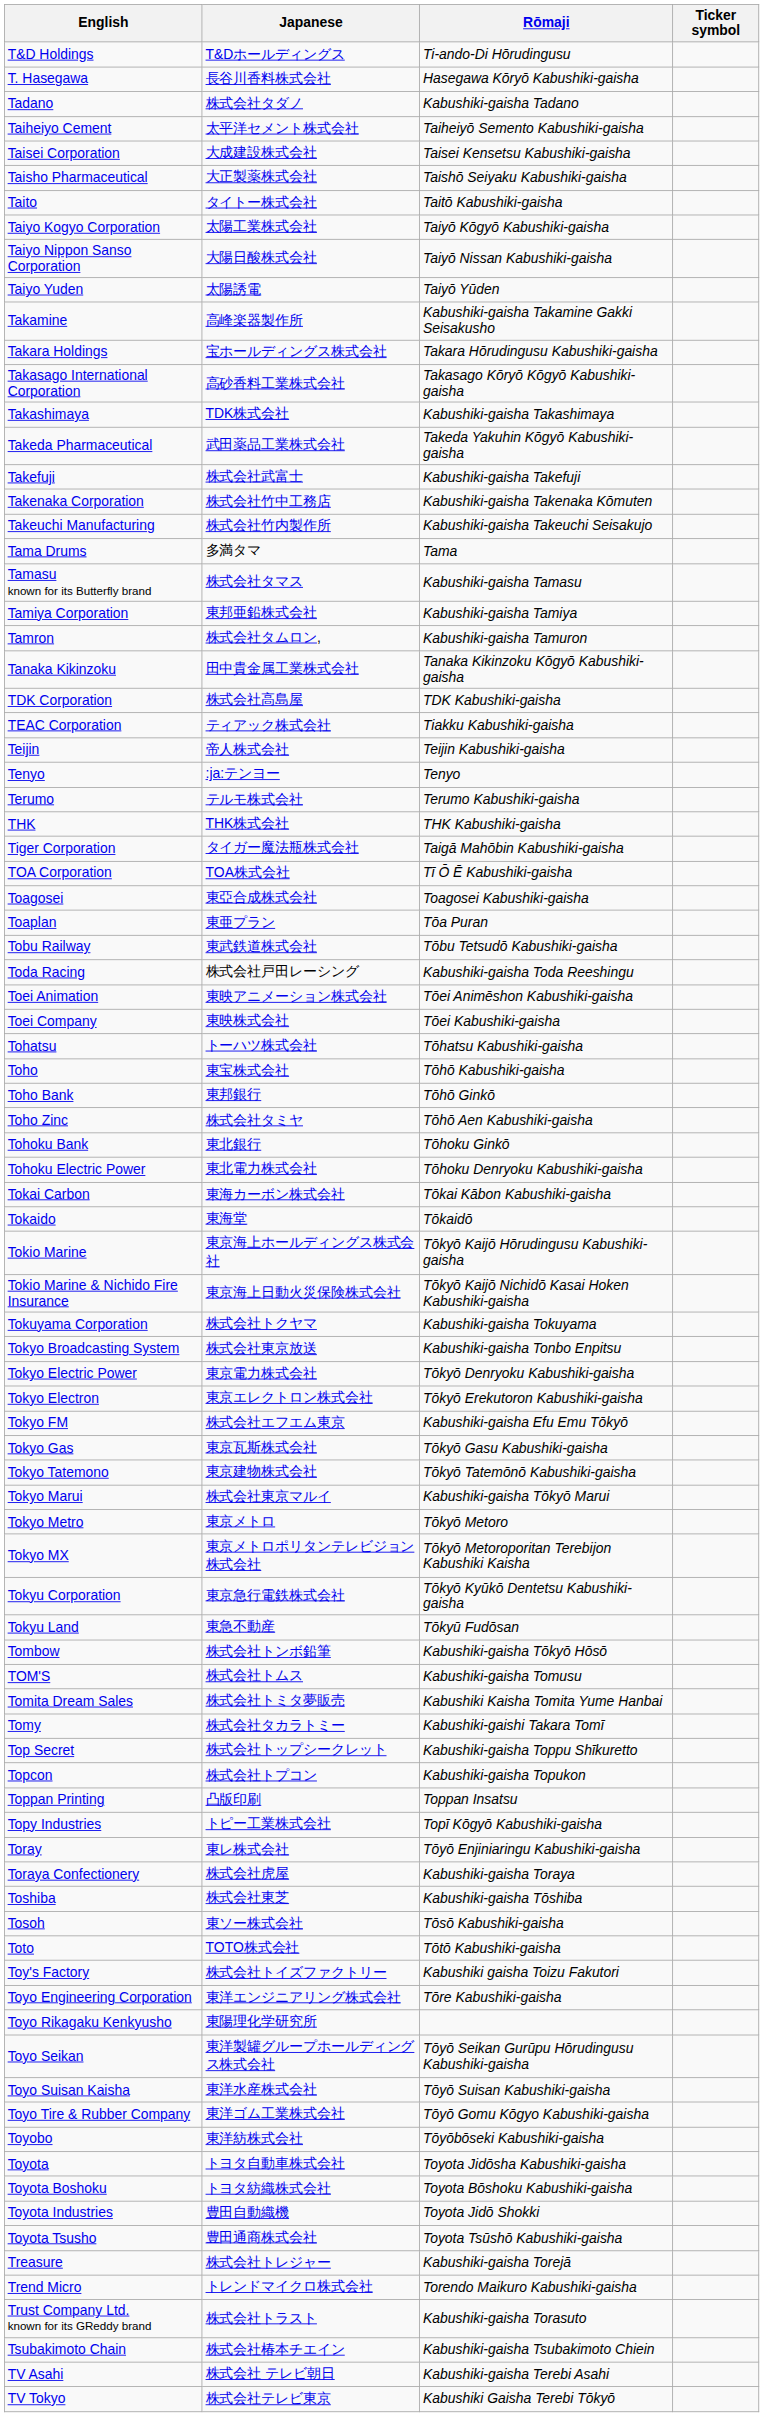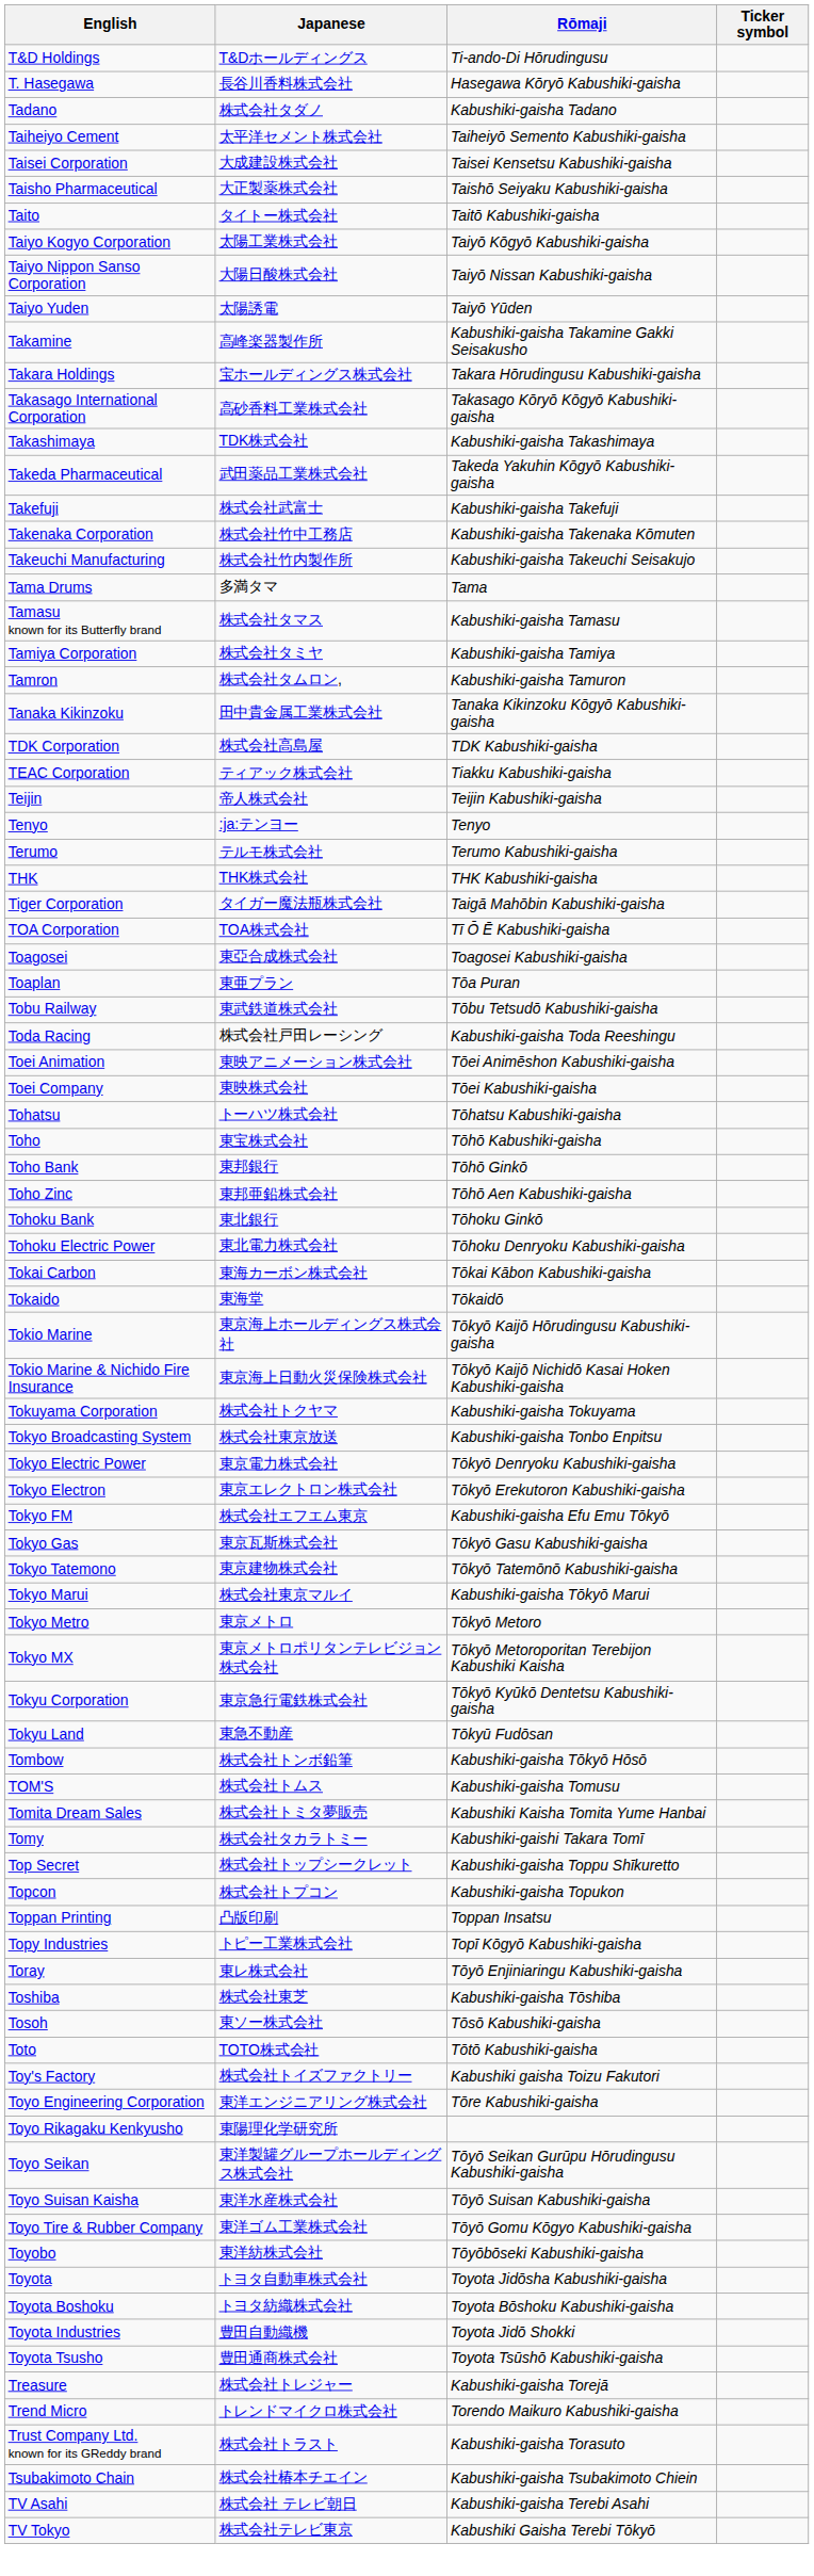 <table class="wikitable">
 <tr>
 <th>English</th>
 <th>Japanese</th>
 <th><a href='#'>Rōmaji</a></th>
 <th>Ticker symbol</th>
 </tr>
 <tr>
 <td><a href='#'>T&D Holdings</a></td>
 <td><a href='#'>T&Dホールディングス</a></td>
 <td><em>Ti-ando-Di Hōrudingusu</em></td>
 <td></td>
 </tr>
 <tr>
 <td><a href='#'>T. Hasegawa</a></td>
 <td><a href='#'>長谷川香料株式会社</a></td>
 <td><em>Hasegawa Kōryō Kabushiki-gaisha</em></td>
 <td></td>
 </tr>
 <tr>
 <td><a href='#'>Tadano</a></td>
 <td><a href='#'>株式会社タダノ</a></td>
 <td><em>Kabushiki-gaisha Tadano</em></td>
 <td></td>
 </tr>
 <tr>
 <td><a href='#'>Taiheiyo Cement</a></td>
 <td><a href='#'>太平洋セメント株式会社</a></td>
 <td><em>Taiheiyō Semento Kabushiki-gaisha</em></td>
 <td></td>
 </tr>
 <tr>
 <td><a href='#'>Taisei Corporation</a></td>
 <td><a href='#'>大成建設株式会社</a></td>
 <td><em>Taisei Kensetsu Kabushiki-gaisha</em></td>
 <td></td>
 </tr>
 <tr>
 <td><a href='#'>Taisho Pharmaceutical</a></td>
 <td><a href='#'>大正製薬株式会社</a></td>
 <td><em>Taishō Seiyaku Kabushiki-gaisha</em></td>
 <td></td>
 </tr>
 <tr>
 <td><a href='#'>Taito</a></td>
 <td><a href='#'>タイトー株式会社</a></td>
 <td><em>Taitō Kabushiki-gaisha</em></td>
 <td></td>
 </tr>
 <tr>
 <td><a href='#'>Taiyo Kogyo Corporation</a></td>
 <td><a href='#'>太陽工業株式会社</a></td>
 <td><em>Taiyō Kōgyō Kabushiki-gaisha</em></td>
 <td></td>
 </tr>
 <tr>
 <td><a href='#'>Taiyo Nippon Sanso Corporation</a></td>
 <td><a href='#'>大陽日酸株式会社</a></td>
 <td><em>Taiyō Nissan Kabushiki-gaisha</em></td>
 <td></td>
 </tr>
 <tr>
 <td><a href='#'>Taiyo Yuden</a></td>
 <td><a href='#'>太陽誘電</a></td>
 <td><em>Taiyō Yūden</em></td>
 <td></td>
 </tr>
 <tr>
 <td><a href='#'>Takamine</a></td>
 <td><a href='#'>高峰楽器製作所</a></td>
 <td><em> Kabushiki-gaisha Takamine Gakki Seisakusho</em></td>
 <td></td>
 </tr>
 <tr>
 <td><a href='#'>Takara Holdings</a></td>
 <td><a href='#'>宝ホールディングス株式会社</a></td>
 <td><em>Takara Hōrudingusu Kabushiki-gaisha</em></td>
 <td></td>
 </tr>
 <tr>
 <td><a href='#'>Takasago International Corporation</a></td>
 <td><a href='#'>高砂香料工業株式会社</a></td>
 <td><em>Takasago Kōryō Kōgyō Kabushiki-gaisha</em></td>
 <td></td>
 </tr>
 <tr>
 <td><a href='#'>Takashimaya</a></td>
 <td><a href='#'>TDK株式会社</a></td>
 <td><em>Kabushiki-gaisha Takashimaya</em></td>
 <td></td>
 </tr>
 <tr>
 <td><a href='#'>Takeda Pharmaceutical</a></td>
 <td><a href='#'>武田薬品工業株式会社</a></td>
 <td><em>Takeda Yakuhin Kōgyō Kabushiki-gaisha</em></td>
 <td></td>
 </tr>
 <tr>
 <td><a href='#'>Takefuji</a></td>
 <td><a href='#'>株式会社武富士</a></td>
 <td><em>Kabushiki-gaisha Takefuji</em></td>
 <td></td>
 </tr>
 <tr>
 <td><a href='#'>Takenaka Corporation</a></td>
 <td><a href='#'>株式会社竹中工務店</a></td>
 <td><em>Kabushiki-gaisha Takenaka Kōmuten</em></td>
 <td></td>
 </tr>
 <tr>
 <td><a href='#'>Takeuchi Manufacturing</a></td>
 <td><a href='#'>株式会社竹内製作所</a></td>
 <td><em>Kabushiki-gaisha Takeuchi Seisakujo</em></td>
 <td></td>
 </tr>
 <tr>
 <td><a href='#'>Tama Drums</a></td>
 <td>多満タマ</td>
 <td><em>Tama</em></td>
 <td></td>
 </tr>
 <tr>
 <td><a href='#'>Tamasu</a><br><small>known for its Butterfly brand</small></td>
 <td><a href='#'>株式会社タマス</a></td>
 <td><em>Kabushiki-gaisha Tamasu</em></td>
 <td></td>
 </tr>
 <tr>
 <td><a href='#'>Tamiya Corporation</a></td>
-<td><a href='#'>東邦亜鉛株式会社</a></td>
+<td><a href='#'>株式会社タミヤ</a></td>
 <td><em>Kabushiki-gaisha Tamiya</em></td>
 <td></td>
 </tr>
 <tr>
 <td><a href='#'>Tamron</a></td>
 <td><a href='#'>株式会社タムロン</a>,</td>
 <td><em>Kabushiki-gaisha Tamuron</em></td>
 <td></td>
 </tr>
 <tr>
 <td><a href='#'>Tanaka Kikinzoku</a></td>
 <td><a href='#'>田中貴金属工業株式会社</a></td>
 <td><em>Tanaka Kikinzoku Kōgyō Kabushiki-gaisha</em></td>
 <td></td>
 </tr>
 <tr>
 <td><a href='#'>TDK Corporation</a></td>
 <td><a href='#'>株式会社高島屋</a></td>
 <td><em>TDK Kabushiki-gaisha</em></td>
 <td></td>
 </tr>
 <tr>
 <td><a href='#'>TEAC Corporation</a></td>
 <td><a href='#'>ティアック株式会社</a></td>
 <td><em>Tiakku Kabushiki-gaisha</em></td>
 <td></td>
 </tr>
 <tr>
 <td><a href='#'>Teijin</a></td>
 <td><a href='#'>帝人株式会社</a></td>
 <td><em>Teijin Kabushiki-gaisha</em></td>
 <td></td>
 </tr>
 <tr>
 <td><a href='#'>Tenyo</a></td>
 <td><a href='#'>:ja:テンヨー</a></td>
 <td><em>Tenyo</em></td>
 <td></td>
 </tr>
 <tr>
 <td><a href='#'>Terumo</a></td>
 <td><a href='#'>テルモ株式会社</a></td>
 <td><em>Terumo Kabushiki-gaisha</em></td>
 <td></td>
 </tr>
 <tr>
 <td><a href='#'>THK</a></td>
 <td><a href='#'>THK株式会社</a></td>
 <td><em>THK Kabushiki-gaisha</em></td>
 <td></td>
 </tr>
 <tr>
 <td><a href='#'>Tiger Corporation</a></td>
 <td><a href='#'>タイガー魔法瓶株式会社</a></td>
 <td><em>Taigā Mahōbin Kabushiki-gaisha</em></td>
 <td></td>
 </tr>
 <tr>
 <td><a href='#'>TOA Corporation</a></td>
 <td><a href='#'>TOA株式会社</a></td>
 <td><em>Tī Ō Ē Kabushiki-gaisha</em></td>
 <td></td>
 </tr>
 <tr>
 <td><a href='#'>Toagosei</a></td>
 <td><a href='#'>東亞合成株式会社</a></td>
 <td><em>Toagosei Kabushiki-gaisha</em></td>
 <td></td>
 </tr>
 <tr>
 <td><a href='#'>Toaplan</a></td>
 <td><a href='#'>東亜プラン</a></td>
 <td><em>Tōa Puran</em></td>
 <td></td>
 </tr>
 <tr>
 <td><a href='#'>Tobu Railway</a></td>
 <td><a href='#'>東武鉄道株式会社</a></td>
 <td><em>Tōbu Tetsudō Kabushiki-gaisha</em></td>
 <td></td>
 </tr>
 <tr>
 <td><a href='#'>Toda Racing</a></td>
 <td>株式会社戸田レーシング</td>
 <td><em>Kabushiki-gaisha Toda Reeshingu</em></td>
 <td></td>
 </tr>
 <tr>
 <td><a href='#'>Toei Animation</a></td>
 <td><a href='#'>東映アニメーション株式会社</a></td>
 <td><em>Tōei Animēshon Kabushiki-gaisha</em></td>
 <td></td>
 </tr>
 <tr>
 <td><a href='#'>Toei Company</a></td>
 <td><a href='#'>東映株式会社</a></td>
 <td><em>Tōei Kabushiki-gaisha</em></td>
 <td></td>
 </tr>
 <tr>
 <td><a href='#'>Tohatsu</a></td>
 <td><a href='#'>トーハツ株式会社</a></td>
 <td><em>Tōhatsu Kabushiki-gaisha</em></td>
 <td></td>
 </tr>
 <tr>
 <td><a href='#'>Toho</a></td>
 <td><a href='#'>東宝株式会社</a></td>
 <td><em>Tōhō Kabushiki-gaisha</em></td>
 <td></td>
 </tr>
 <tr>
 <td><a href='#'>Toho Bank</a></td>
 <td><a href='#'>東邦銀行</a></td>
 <td><em>Tōhō Ginkō</em></td>
 <td></td>
 </tr>
 <tr>
 <td><a href='#'>Toho Zinc</a></td>
-<td><a href='#'>株式会社タミヤ</a></td>
+<td><a href='#'>東邦亜鉛株式会社</a></td>
 <td><em>Tōhō Aen Kabushiki-gaisha</em></td>
 <td></td>
 </tr>
 <tr>
 <td><a href='#'>Tohoku Bank</a></td>
 <td><a href='#'>東北銀行</a></td>
 <td><em>Tōhoku Ginkō</em></td>
 <td></td>
 </tr>
 <tr>
 <td><a href='#'>Tohoku Electric Power</a></td>
 <td><a href='#'>東北電力株式会社</a></td>
 <td><em>Tōhoku Denryoku Kabushiki-gaisha</em></td>
 <td></td>
 </tr>
 <tr>
 <td><a href='#'>Tokai Carbon</a></td>
 <td><a href='#'>東海カーボン株式会社</a></td>
 <td><em>Tōkai Kābon Kabushiki-gaisha</em></td>
 <td></td>
 </tr>
 <tr>
 <td><a href='#'>Tokaido</a></td>
 <td><a href='#'>東海堂</a></td>
 <td><em>Tōkaidō</em></td>
 <td></td>
 </tr>
 <tr>
 <td><a href='#'>Tokio Marine</a></td>
 <td><a href='#'>東京海上ホールディングス株式会社</a></td>
 <td><em>Tōkyō Kaijō Hōrudingusu Kabushiki-gaisha</em></td>
 <td></td>
 </tr>
 <tr>
 <td><a href='#'>Tokio Marine & Nichido Fire Insurance</a></td>
 <td><a href='#'>東京海上日動火災保険株式会社</a></td>
 <td><em>Tōkyō Kaijō Nichidō Kasai Hoken Kabushiki-gaisha</em></td>
 <td></td>
 </tr>
 <tr>
 <td><a href='#'>Tokuyama Corporation</a></td>
 <td><a href='#'>株式会社トクヤマ</a></td>
 <td><em>Kabushiki-gaisha Tokuyama</em></td>
 <td></td>
 </tr>
 <tr>
 <td><a href='#'>Tokyo Broadcasting System</a></td>
 <td><a href='#'>株式会社東京放送</a></td>
 <td><em>Kabushiki-gaisha Tonbo Enpitsu</em></td>
 <td></td>
 </tr>
 <tr>
 <td><a href='#'>Tokyo Electric Power</a></td>
 <td><a href='#'>東京電力株式会社</a></td>
 <td><em>Tōkyō Denryoku Kabushiki-gaisha</em></td>
 <td></td>
 </tr>
 <tr>
 <td><a href='#'>Tokyo Electron</a></td>
 <td><a href='#'>東京エレクトロン株式会社</a></td>
 <td><em>Tōkyō Erekutoron Kabushiki-gaisha</em></td>
 <td></td>
 </tr>
 <tr>
 <td><a href='#'>Tokyo FM</a></td>
 <td><a href='#'>株式会社エフエム東京</a></td>
 <td><em>Kabushiki-gaisha Efu Emu Tōkyō</em></td>
 <td></td>
 </tr>
 <tr>
 <td><a href='#'>Tokyo Gas</a></td>
 <td><a href='#'>東京瓦斯株式会社</a></td>
 <td><em>Tōkyō Gasu Kabushiki-gaisha</em></td>
 <td></td>
 </tr>
 <tr>
 <td><a href='#'>Tokyo Tatemono</a></td>
 <td><a href='#'>東京建物株式会社</a></td>
 <td><em>Tōkyō Tatemōnō Kabushiki-gaisha</em></td>
 <td></td>
 </tr>
 <tr>
 <td><a href='#'>Tokyo Marui</a></td>
 <td><a href='#'>株式会社東京マルイ</a></td>
 <td><em>Kabushiki-gaisha Tōkyō Marui</em></td>
 <td></td>
 </tr>
 <tr>
 <td><a href='#'>Tokyo Metro</a></td>
 <td><a href='#'>東京メトロ</a></td>
 <td><em>Tōkyō Metoro</em></td>
 <td></td>
 </tr>
 <tr>
 <td><a href='#'>Tokyo MX</a></td>
 <td><a href='#'>東京メトロポリタンテレビジョン株式会社</a></td>
 <td><em>Tōkyō Metoroporitan Terebijon Kabushiki Kaisha</em></td>
 <td></td>
 </tr>
 <tr>
 <td><a href='#'>Tokyu Corporation</a></td>
 <td><a href='#'>東京急行電鉄株式会社</a></td>
 <td><em>Tōkyō Kyūkō Dentetsu Kabushiki-gaisha</em></td>
 <td></td>
 </tr>
 <tr>
 <td><a href='#'>Tokyu Land</a></td>
 <td><a href='#'>東急不動産</a></td>
 <td><em>Tōkyū Fudōsan</em></td>
 <td></td>
 </tr>
 <tr>
 <td><a href='#'>Tombow</a></td>
 <td><a href='#'>株式会社トンボ鉛筆</a></td>
 <td><em>Kabushiki-gaisha Tōkyō Hōsō</em></td>
 <td></td>
 </tr>
 <tr>
 <td><a href='#'>TOM'S</a></td>
 <td><a href='#'>株式会社トムス</a></td>
 <td><em>Kabushiki-gaisha Tomusu</em></td>
 <td></td>
 </tr>
 <tr>
 <td><a href='#'>Tomita Dream Sales</a></td>
 <td><a href='#'>株式会社トミタ夢販売</a></td>
 <td><em>Kabushiki Kaisha Tomita Yume Hanbai</em></td>
 <td></td>
 </tr>
 <tr>
 <td><a href='#'>Tomy</a></td>
 <td><a href='#'>株式会社タカラトミー</a></td>
 <td><em>Kabushiki-gaishi Takara Tomī</em></td>
 <td></td>
 </tr>
 <tr>
 <td><a href='#'>Top Secret</a></td>
 <td><a href='#'>株式会社トップシークレット</a></td>
 <td><em>Kabushiki-gaisha Toppu Shīkuretto</em></td>
 <td></td>
 </tr>
 <tr>
 <td><a href='#'>Topcon</a></td>
 <td><a href='#'>株式会社トプコン</a></td>
 <td><em>Kabushiki-gaisha Topukon</em></td>
 <td></td>
 </tr>
 <tr>
 <td><a href='#'>Toppan Printing</a></td>
 <td><a href='#'>凸版印刷</a></td>
 <td><em>Toppan Insatsu</em></td>
 <td></td>
 </tr>
 <tr>
 <td><a href='#'>Topy Industries</a></td>
 <td><a href='#'>トピー工業株式会社</a></td>
 <td><em>Topī Kōgyō Kabushiki-gaisha</em></td>
 <td></td>
 </tr>
 <tr>
 <td><a href='#'>Toray</a></td>
 <td><a href='#'>東レ株式会社</a></td>
 <td><em>Tōyō Enjiniaringu Kabushiki-gaisha</em></td>
 <td></td>
 </tr>
 <tr>
-<td><a href='#'>Toraya Confectionery</a></td>
-<td><a href='#'>株式会社虎屋</a></td>
-<td><em>Kabushiki-gaisha Toraya</em></td>
-<td></td>
-</tr>
-<tr>
 <td><a href='#'>Toshiba</a></td>
 <td><a href='#'>株式会社東芝</a></td>
 <td><em>Kabushiki-gaisha Tōshiba</em></td>
 <td></td>
 </tr>
 <tr>
 <td><a href='#'>Tosoh</a></td>
 <td><a href='#'>東ソー株式会社</a></td>
 <td><em>Tōsō Kabushiki-gaisha</em></td>
 <td></td>
 </tr>
 <tr>
 <td><a href='#'>Toto</a></td>
 <td><a href='#'>TOTO株式会社</a></td>
 <td><em>Tōtō Kabushiki-gaisha</em></td>
 <td></td>
 </tr>
 <tr>
 <td><a href='#'>Toy's Factory</a></td>
 <td><a href='#'>株式会社トイズファクトリー</a></td>
 <td><em>Kabushiki gaisha Toizu Fakutori</em></td>
 <td></td>
 </tr>
 <tr>
 <td><a href='#'>Toyo Engineering Corporation</a></td>
 <td><a href='#'>東洋エンジニアリング株式会社</a></td>
 <td><em>Tōre Kabushiki-gaisha</em></td>
 <td></td>
 </tr>
 <tr>
 <td><a href='#'>Toyo Rikagaku Kenkyusho</a></td>
 <td><a href='#'>東陽理化学研究所</a></td>
 <td></td>
 <td></td>
 </tr>
 <tr>
 <td><a href='#'>Toyo Seikan</a></td>
 <td><a href='#'>東洋製罐グループホールディングス株式会社</a></td>
 <td><em>Tōyō Seikan Gurūpu Hōrudingusu Kabushiki-gaisha</em></td>
 <td></td>
 </tr>
 <tr>
 <td><a href='#'>Toyo Suisan Kaisha</a></td>
 <td><a href='#'>東洋水産株式会社</a></td>
 <td><em>Tōyō Suisan Kabushiki-gaisha</em></td>
 <td></td>
 </tr>
 <tr>
 <td><a href='#'>Toyo Tire & Rubber Company</a></td>
 <td><a href='#'>東洋ゴム工業株式会社</a></td>
 <td><em>Tōyō Gomu Kōgyo Kabushiki-gaisha</em></td>
 <td></td>
 </tr>
 <tr>
 <td><a href='#'>Toyobo</a></td>
 <td><a href='#'>東洋紡株式会社</a></td>
 <td><em>Tōyōbōseki Kabushiki-gaisha</em></td>
 <td></td>
 </tr>
 <tr>
 <td><a href='#'>Toyota</a></td>
 <td><a href='#'>トヨタ自動車株式会社</a></td>
 <td><em>Toyota Jidōsha Kabushiki-gaisha</em></td>
 <td></td>
 </tr>
 <tr>
 <td><a href='#'>Toyota Boshoku</a></td>
 <td><a href='#'>トヨタ紡織株式会社</a></td>
 <td><em>Toyota Bōshoku Kabushiki-gaisha</em></td>
 <td></td>
 </tr>
 <tr>
 <td><a href='#'>Toyota Industries</a></td>
 <td><a href='#'>豊田自動織機</a></td>
 <td><em>Toyota Jidō Shokki</em></td>
 <td></td>
 </tr>
 <tr>
 <td><a href='#'>Toyota Tsusho</a></td>
 <td><a href='#'>豊田通商株式会社</a></td>
 <td><em>Toyota Tsūshō Kabushiki-gaisha</em></td>
 <td></td>
 </tr>
 <tr>
 <td><a href='#'>Treasure</a></td>
 <td><a href='#'>株式会社トレジャー</a></td>
 <td><em>Kabushiki-gaisha Torejā</em></td>
 <td></td>
 </tr>
 <tr>
 <td><a href='#'>Trend Micro</a></td>
 <td><a href='#'>トレンドマイクロ株式会社</a></td>
 <td><em>Torendo Maikuro Kabushiki-gaisha</em></td>
 <td></td>
 </tr>
 <tr>
 <td><a href='#'>Trust Company Ltd.</a><br><small>known for its GReddy brand</small></td>
 <td><a href='#'>株式会社トラスト</a></td>
 <td><em>Kabushiki-gaisha Torasuto</em></td>
 <td></td>
 </tr>
 <tr>
 <td><a href='#'>Tsubakimoto Chain</a></td>
 <td><a href='#'>株式会社椿本チエイン</a></td>
 <td><em>Kabushiki-gaisha Tsubakimoto Chiein</em></td>
 <td></td>
 </tr>
 <tr>
 <td><a href='#'>TV Asahi</a></td>
 <td><a href='#'>株式会社 テレビ朝日</a></td>
 <td><em>Kabushiki-gaisha Terebi Asahi</em></td>
 <td></td>
 </tr>
 <tr>
 <td><a href='#'>TV Tokyo</a></td>
 <td><a href='#'>株式会社テレビ東京</a></td>
 <td><em>Kabushiki Gaisha Terebi Tōkyō</em></td>
 <td></td>
 </tr>
 </table>
